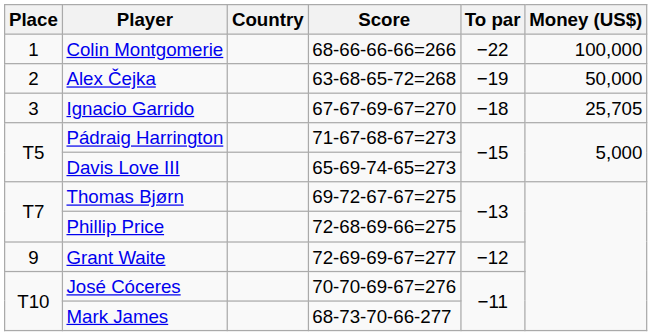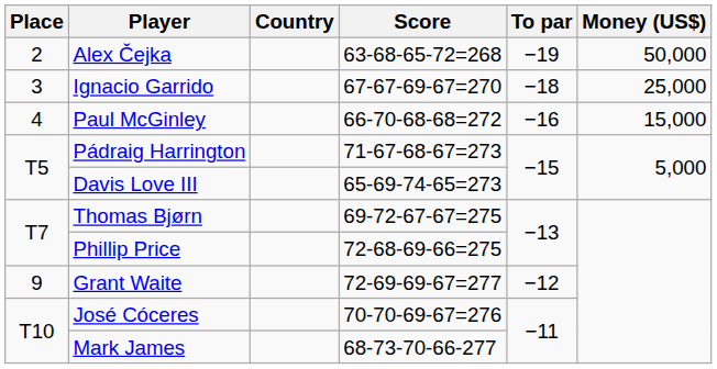 <table class="wikitable" style="font-size:95%;">
 <tr>
 <th>Place</th>
 <th>Player</th>
 <th>Country</th>
 <th>Score</th>
 <th>To par</th>
 <th>Money (US$)</th>
-</tr>
-<tr>
-<td align=center>1</td>
-<td><a href='#'>Colin Montgomerie</a></td>
-<td></td>
-<td>68-66-66-66=266</td>
-<td align=center>−22</td>
-<td align=right>100,000</td>
 </tr>
 <tr>
 <td align=center>2</td>
 <td><a href='#'>Alex Čejka</a></td>
 <td></td>
 <td>63-68-65-72=268</td>
 <td align=center>−19</td>
 <td align=right>50,000</td>
 </tr>
 <tr>
 <td align=center>3</td>
 <td><a href='#'>Ignacio Garrido</a></td>
 <td></td>
 <td>67-67-69-67=270</td>
 <td align=center>−18</td>
-<td align=right>25,705</td>
+<td align=right>25,000</td>
+</tr>
+<tr>
+<td align=center>4</td>
+<td><a href='#'>Paul McGinley</a></td>
+<td></td>
+<td>66-70-68-68=272</td>
+<td align=center>−16</td>
+<td align=right>15,000</td>
 </tr>
 <tr>
 <td align=center rowspan=2>T5</td>
 <td><a href='#'>Pádraig Harrington</a></td>
 <td></td>
 <td>71-67-68-67=273</td>
 <td align=center rowspan=2>−15</td>
 <td align=right rowspan=2>5,000</td>
 </tr>
 <tr>
 <td><a href='#'>Davis Love III</a></td>
 <td></td>
 <td>65-69-74-65=273</td>
 </tr>
 <tr>
 <td align=center rowspan=2>T7</td>
 <td><a href='#'>Thomas Bjørn</a></td>
 <td></td>
 <td>69-72-67-67=275</td>
 <td rowspan="2" align="center">−13</td>
 <td rowspan="5" align="right"></td>
 </tr>
 <tr>
 <td><a href='#'>Phillip Price</a></td>
 <td></td>
 <td>72-68-69-66=275</td>
 </tr>
 <tr>
 <td align=center>9</td>
 <td><a href='#'>Grant Waite</a></td>
 <td></td>
 <td>72-69-69-67=277</td>
 <td align="center">−12</td>
 </tr>
 <tr>
 <td align=center rowspan=2>T10</td>
 <td><a href='#'>José Cóceres</a></td>
 <td></td>
 <td>70-70-69-67=276</td>
 <td rowspan="2" align="center">−11</td>
 </tr>
 <tr>
 <td><a href='#'>Mark James</a></td>
 <td></td>
 <td>68-73-70-66-277</td>
 </tr>
 </table>
